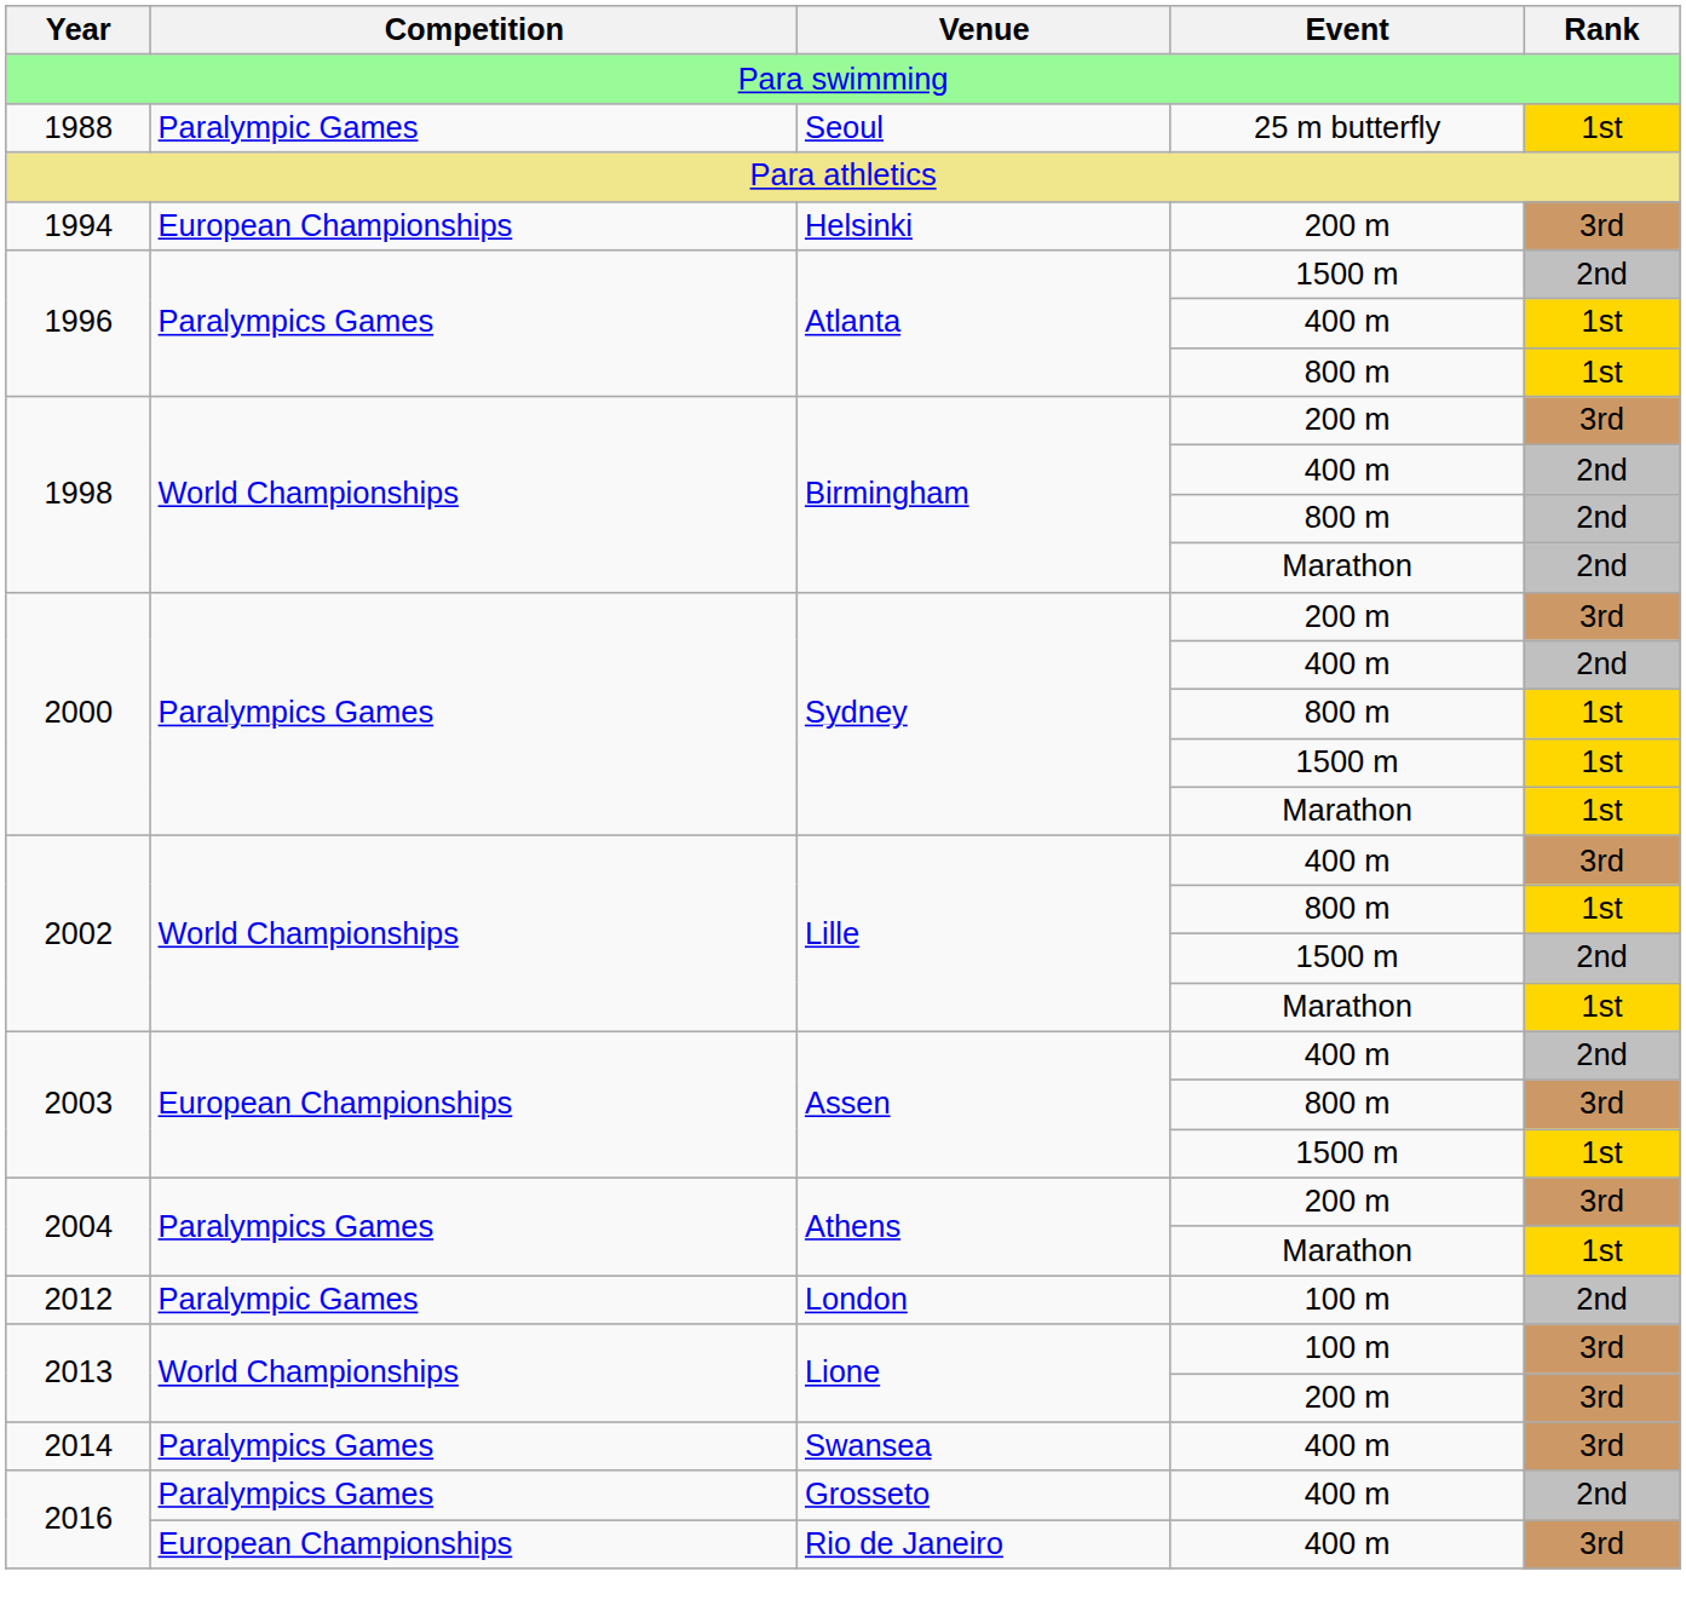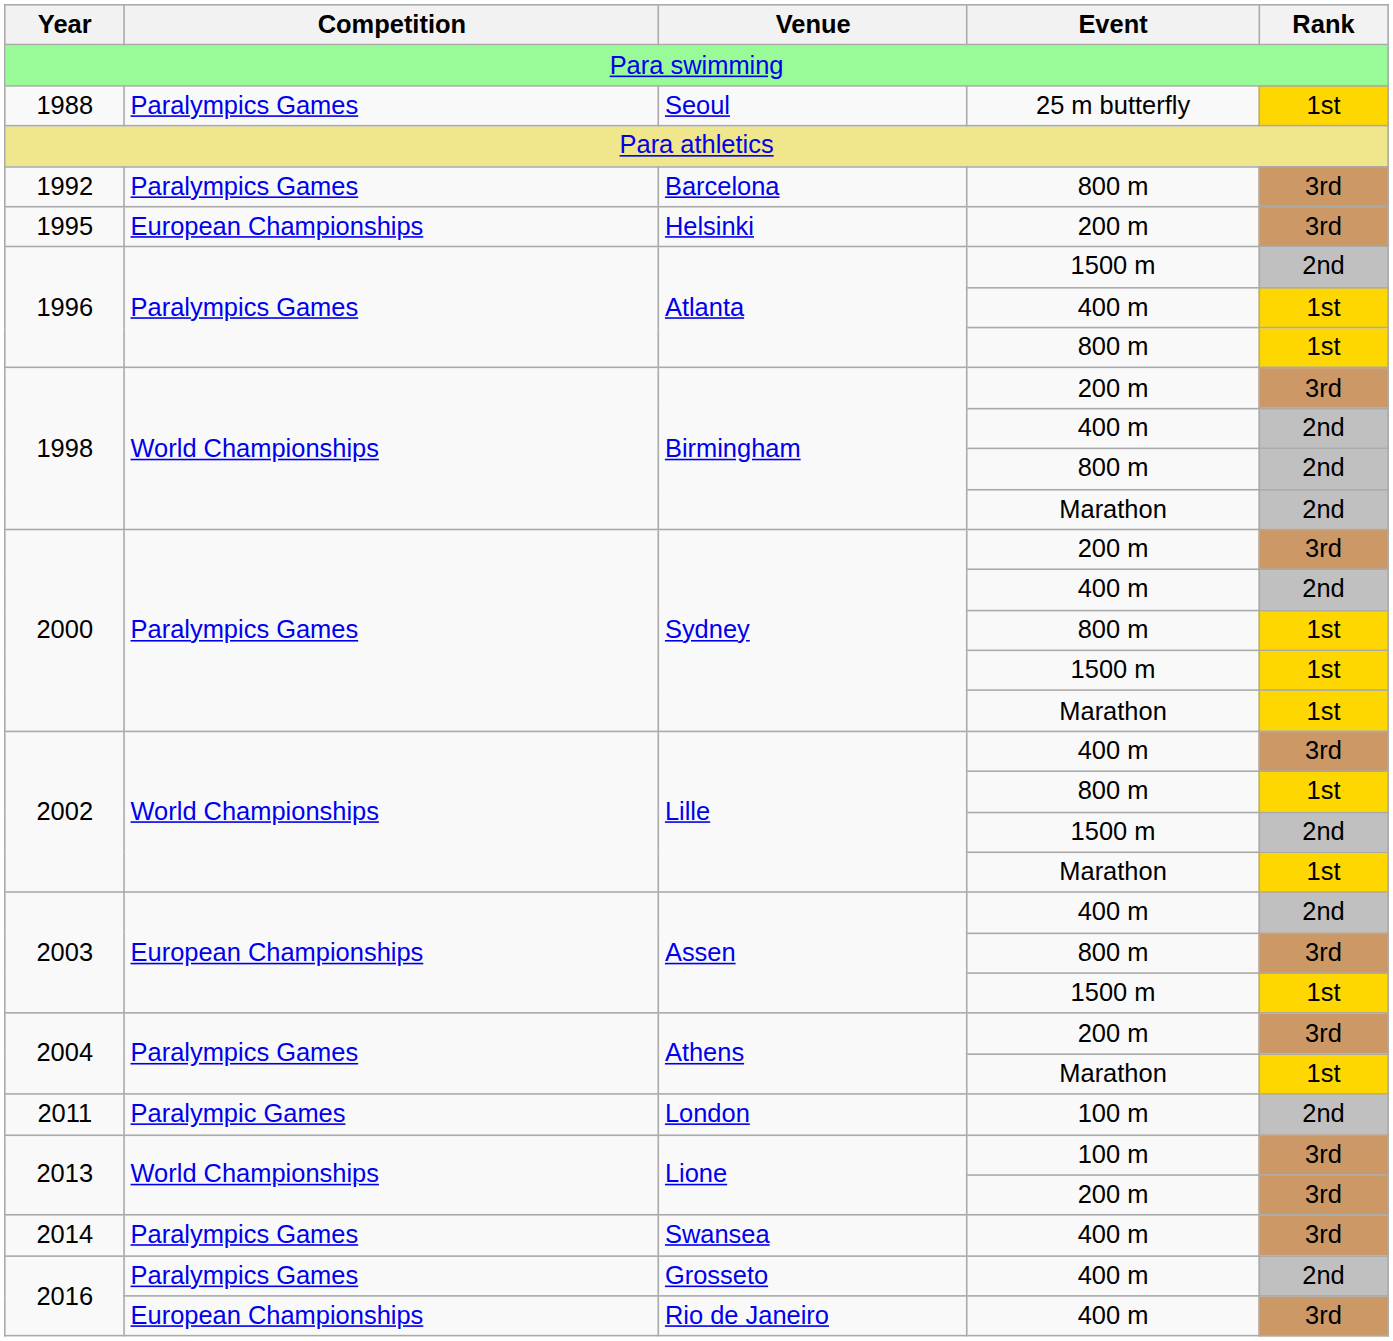 <table class="wikitable sortable" width=55% style="font-size:100%; text-align:center;">
 <tr>
 <th>Year</th>
 <th>Competition</th>
 <th>Venue</th>
 <th>Event</th>
 <th>Rank</th>
 </tr>
 <tr>
 <td bgcolor=palegreen colspan=5><a href='#'>Para swimming</a></td>
 </tr>
 <tr>
 <td>1988</td>
-<td align=left><a href='#'>Paralympic Games</a></td>
+<td align=left><a href='#'>Paralympics Games</a></td>
 <td align=left> <a href='#'>Seoul</a></td>
 <td>25 m butterfly</td>
 <td bgcolor=gold>1st</td>
 </tr>
 <tr>
 <td bgcolor=Khaki colspan=5><a href='#'>Para athletics</a></td>
 </tr>
 <tr>
-<td rowspan=1>1994</td>
+<td rowspan=1>1992</td>
+<td align=left><a href='#'>Paralympics Games</a></td>
+<td align=left> <a href='#'>Barcelona</a></td>
+<td>800 m</td>
+<td bgcolor=cc9966>3rd</td>
+</tr>
+<tr>
+<td rowspan=1>1995</td>
 <td align=left><a href='#'>European Championships</a></td>
 <td align=left> <a href='#'>Helsinki</a></td>
 <td>200 m</td>
 <td bgcolor=cc9966>3rd</td>
 </tr>
 <tr>
 <td rowspan=3>1996</td>
 <td rowspan=3 align=left><a href='#'>Paralympics Games</a></td>
 <td rowspan=3 align=left> <a href='#'>Atlanta</a></td>
 <td>1500 m</td>
 <td bgcolor=silver>2nd</td>
 </tr>
 <tr>
 <td>400 m</td>
 <td bgcolor=gold>1st</td>
 </tr>
 <tr>
 <td>800 m</td>
 <td bgcolor=gold>1st</td>
 </tr>
 <tr>
 <td rowspan=4>1998</td>
 <td rowspan=4 align=left><a href='#'>World Championships</a></td>
 <td rowspan=4 align=left> <a href='#'>Birmingham</a></td>
 <td>200 m</td>
 <td bgcolor=cc9966>3rd</td>
 </tr>
 <tr>
 <td>400 m</td>
 <td bgcolor=silver>2nd</td>
 </tr>
 <tr>
 <td>800 m</td>
 <td bgcolor=silver>2nd</td>
 </tr>
 <tr>
 <td>Marathon</td>
 <td bgcolor=silver>2nd</td>
 </tr>
 <tr>
 <td rowspan=5>2000</td>
 <td rowspan=5 align=left><a href='#'>Paralympics Games</a></td>
 <td rowspan=5 align=left> <a href='#'>Sydney</a></td>
 <td>200 m</td>
 <td bgcolor=cc9966>3rd</td>
 </tr>
 <tr>
 <td>400 m</td>
 <td bgcolor=silver>2nd</td>
 </tr>
 <tr>
 <td>800 m</td>
 <td bgcolor=gold>1st</td>
 </tr>
 <tr>
 <td>1500 m</td>
 <td bgcolor=gold>1st</td>
 </tr>
 <tr>
 <td>Marathon</td>
 <td bgcolor=gold>1st</td>
 </tr>
 <tr>
 <td rowspan=4>2002</td>
 <td rowspan=4 align=left><a href='#'>World Championships</a></td>
 <td rowspan=4 align=left> <a href='#'>Lille</a></td>
 <td>400 m</td>
 <td bgcolor=cc9966>3rd</td>
 </tr>
 <tr>
 <td>800 m</td>
 <td bgcolor=gold>1st</td>
 </tr>
 <tr>
 <td>1500 m</td>
 <td bgcolor=silver>2nd</td>
 </tr>
 <tr>
 <td>Marathon</td>
 <td bgcolor=gold>1st</td>
 </tr>
 <tr>
 <td rowspan=3>2003</td>
 <td rowspan=3 align=left><a href='#'>European Championships</a></td>
 <td rowspan=3 align=left> <a href='#'>Assen</a></td>
 <td>400 m</td>
 <td bgcolor=silver>2nd</td>
 </tr>
 <tr>
 <td>800 m</td>
 <td bgcolor=cc9966>3rd</td>
 </tr>
 <tr>
 <td>1500 m</td>
 <td bgcolor=gold>1st</td>
 </tr>
 <tr>
 <td rowspan=2>2004</td>
 <td rowspan=2 align=left><a href='#'>Paralympics Games</a></td>
 <td rowspan=2 align=left> <a href='#'>Athens</a></td>
 <td>200 m</td>
 <td bgcolor=cc9966>3rd</td>
 </tr>
 <tr>
 <td>Marathon</td>
 <td bgcolor=gold>1st</td>
 </tr>
 <tr>
-<td rowspan=1>2012</td>
+<td rowspan=1>2011</td>
 <td align=left><a href='#'>Paralympic Games</a></td>
 <td rowspan=1 align=left> <a href='#'>London</a></td>
 <td>100 m</td>
 <td bgcolor=silver>2nd</td>
 </tr>
 <tr>
 <td rowspan=2>2013</td>
 <td rowspan=2 align=left><a href='#'>World Championships</a></td>
 <td rowspan=2 align=left> <a href='#'>Lione</a></td>
 <td>100 m</td>
 <td bgcolor=cc9966>3rd</td>
 </tr>
 <tr>
 <td>200 m</td>
 <td bgcolor=cc9966>3rd</td>
 </tr>
 <tr>
 <td rowspan=1>2014</td>
 <td rowspan=1 align=left><a href='#'>Paralympics Games</a></td>
 <td rowspan=1 align=left> <a href='#'>Swansea</a></td>
 <td>400 m</td>
 <td bgcolor=cc9966>3rd</td>
 </tr>
 <tr>
 <td rowspan=2>2016</td>
 <td rowspan=1 align=left><a href='#'>Paralympics Games</a></td>
 <td rowspan=1 align=left> <a href='#'>Grosseto</a></td>
 <td>400 m</td>
 <td bgcolor=silver>2nd</td>
 </tr>
 <tr>
 <td rowspan=1 align=left><a href='#'>European Championships</a></td>
 <td rowspan=1 align=left> <a href='#'>Rio de Janeiro</a></td>
 <td>400 m</td>
 <td bgcolor=cc9966>3rd</td>
 </tr>
 </table>
